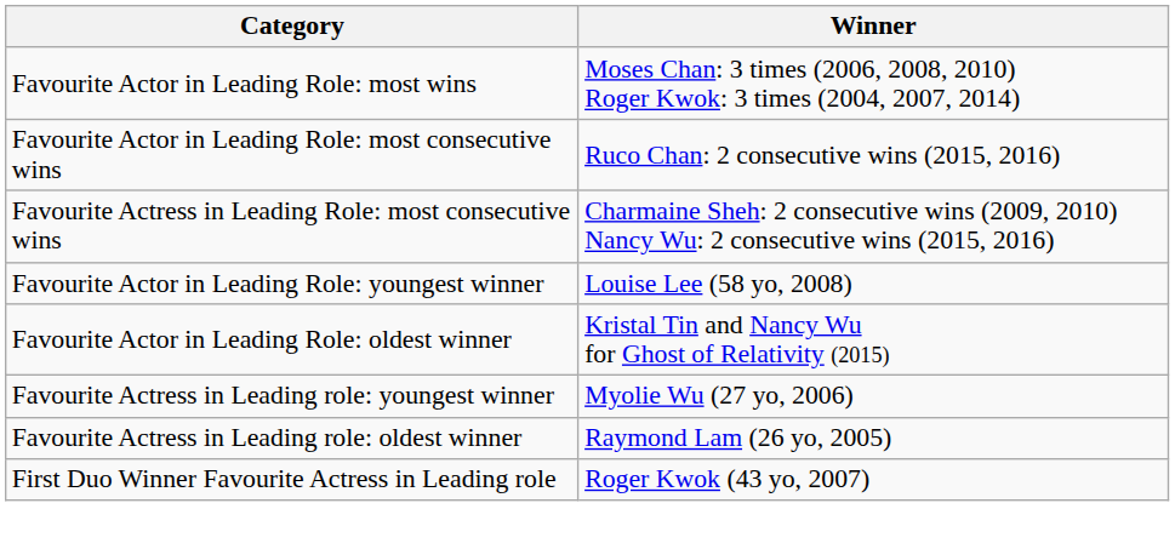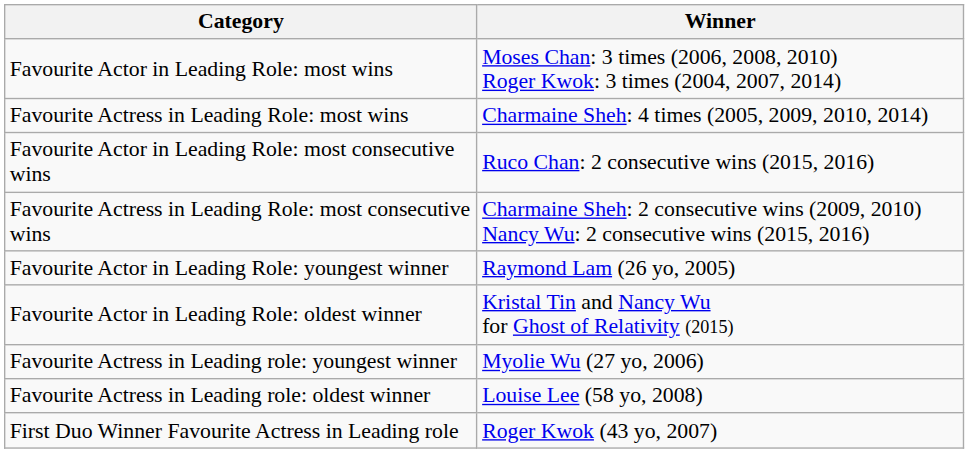 <table class="wikitable">
 <tr>
 <th width=340>Category</th>
 <th width=350>Winner</th>
 </tr>
 <tr>
 <td>Favourite Actor in Leading Role: most wins</td>
 <td><a href='#'>Moses Chan</a>: 3 times (2006, 2008, 2010)<br><a href='#'>Roger Kwok</a>: 3 times (2004, 2007, 2014)</td>
+</tr>
+<tr>
+<td>Favourite Actress in Leading Role: most wins</td>
+<td><a href='#'>Charmaine Sheh</a>: 4 times (2005, 2009, 2010, 2014)</td>
 </tr>
 <tr>
 <td>Favourite Actor in Leading Role: most consecutive wins</td>
 <td><a href='#'>Ruco Chan</a>: 2 consecutive wins (2015, 2016)</td>
 </tr>
 <tr>
 <td>Favourite Actress in Leading Role: most consecutive wins</td>
 <td><a href='#'>Charmaine Sheh</a>: 2 consecutive wins (2009, 2010)<br><a href='#'>Nancy Wu</a>: 2 consecutive wins (2015, 2016)</td>
 </tr>
 <tr>
 <td>Favourite Actor in Leading Role: youngest winner</td>
-<td><a href='#'>Louise Lee</a> (58 yo, 2008)</td>
+<td><a href='#'>Raymond Lam</a> (26 yo, 2005)</td>
 </tr>
 <tr>
 <td>Favourite Actor in Leading Role: oldest winner</td>
 <td><a href='#'>Kristal Tin</a> and <a href='#'>Nancy Wu</a> <br> for <a href='#'>Ghost of Relativity</a> <small> (2015) </small></td>
 </tr>
 <tr>
 <td>Favourite Actress in Leading role: youngest winner</td>
 <td><a href='#'>Myolie Wu</a> (27 yo, 2006)</td>
 </tr>
 <tr>
 <td>Favourite Actress in Leading role: oldest winner</td>
-<td><a href='#'>Raymond Lam</a> (26 yo, 2005)</td>
+<td><a href='#'>Louise Lee</a> (58 yo, 2008)</td>
 </tr>
 <tr>
 <td>First Duo Winner Favourite Actress in Leading role</td>
 <td><a href='#'>Roger Kwok</a> (43 yo, 2007)</td>
 </tr>
 </table>
